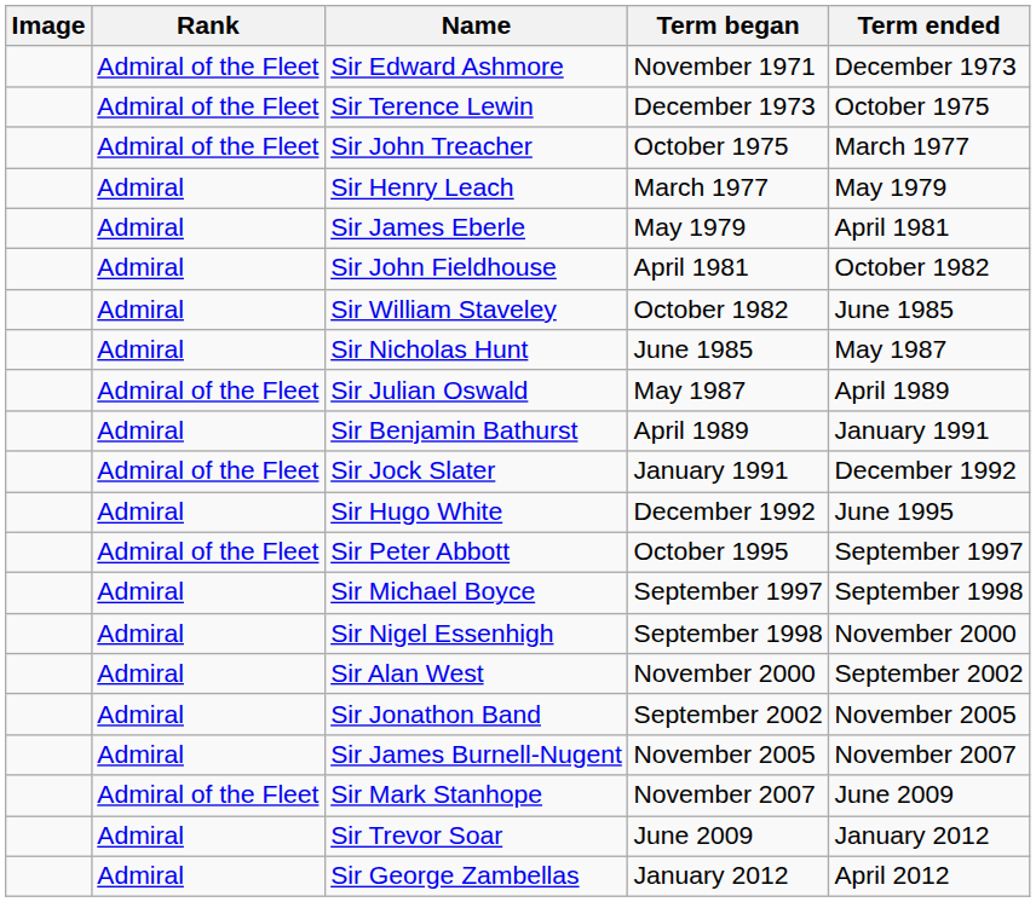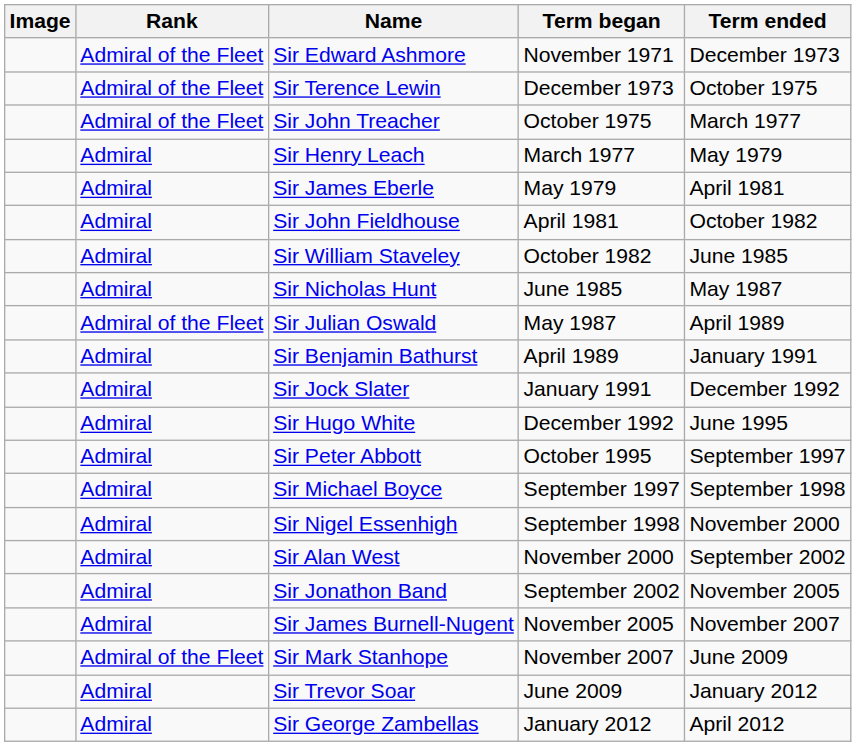 <table class="wikitable">
 <tr>
 <th>Image</th>
 <th>Rank</th>
 <th>Name</th>
 <th>Term began</th>
 <th>Term ended</th>
 </tr>
 <tr>
 <td></td>
 <td><a href='#'>Admiral of the Fleet</a></td>
 <td><a href='#'>Sir Edward Ashmore</a></td>
 <td>November 1971</td>
 <td>December 1973</td>
 </tr>
 <tr>
 <td></td>
 <td><a href='#'>Admiral of the Fleet</a></td>
 <td><a href='#'>Sir Terence Lewin</a></td>
 <td>December 1973</td>
 <td>October 1975</td>
 </tr>
 <tr>
 <td></td>
 <td><a href='#'>Admiral of the Fleet</a></td>
 <td><a href='#'>Sir John Treacher</a></td>
 <td>October 1975</td>
 <td>March 1977</td>
 </tr>
 <tr>
 <td></td>
 <td><a href='#'>Admiral</a></td>
 <td><a href='#'>Sir Henry Leach</a></td>
 <td>March 1977</td>
 <td>May 1979</td>
 </tr>
 <tr>
 <td></td>
 <td><a href='#'>Admiral</a></td>
 <td><a href='#'>Sir James Eberle</a></td>
 <td>May 1979</td>
 <td>April 1981</td>
 </tr>
 <tr>
 <td></td>
 <td><a href='#'>Admiral</a></td>
 <td><a href='#'>Sir John Fieldhouse</a></td>
 <td>April 1981</td>
 <td>October 1982</td>
 </tr>
 <tr>
 <td></td>
 <td><a href='#'>Admiral</a></td>
 <td><a href='#'>Sir William Staveley</a></td>
 <td>October 1982</td>
 <td>June 1985</td>
 </tr>
 <tr>
 <td></td>
 <td><a href='#'>Admiral</a></td>
 <td><a href='#'>Sir Nicholas Hunt</a></td>
 <td>June 1985</td>
 <td>May 1987</td>
 </tr>
 <tr>
 <td></td>
 <td><a href='#'>Admiral of the Fleet</a></td>
 <td><a href='#'>Sir Julian Oswald</a></td>
 <td>May 1987</td>
 <td>April 1989</td>
 </tr>
 <tr>
 <td></td>
 <td><a href='#'>Admiral</a></td>
 <td><a href='#'>Sir Benjamin Bathurst</a></td>
 <td>April 1989</td>
 <td>January 1991</td>
 </tr>
 <tr>
 <td></td>
-<td><a href='#'>Admiral of the Fleet</a></td>
+<td><a href='#'>Admiral</a></td>
 <td><a href='#'>Sir Jock Slater</a></td>
 <td>January 1991</td>
 <td>December 1992</td>
 </tr>
 <tr>
 <td></td>
 <td><a href='#'>Admiral</a></td>
 <td><a href='#'>Sir Hugo White</a></td>
 <td>December 1992</td>
 <td>June 1995</td>
 </tr>
 <tr>
 <td></td>
-<td><a href='#'>Admiral of the Fleet</a></td>
+<td><a href='#'>Admiral</a></td>
 <td><a href='#'>Sir Peter Abbott</a></td>
 <td>October 1995</td>
 <td>September 1997</td>
 </tr>
 <tr>
 <td></td>
 <td><a href='#'>Admiral</a></td>
 <td><a href='#'>Sir Michael Boyce</a></td>
 <td>September 1997</td>
 <td>September 1998</td>
 </tr>
 <tr>
 <td></td>
 <td><a href='#'>Admiral</a></td>
 <td><a href='#'>Sir Nigel Essenhigh</a></td>
 <td>September 1998</td>
 <td>November 2000</td>
 </tr>
 <tr>
 <td></td>
 <td><a href='#'>Admiral</a></td>
 <td><a href='#'>Sir Alan West</a></td>
 <td>November 2000</td>
 <td>September 2002</td>
 </tr>
 <tr>
 <td></td>
 <td><a href='#'>Admiral</a></td>
 <td><a href='#'>Sir Jonathon Band</a></td>
 <td>September 2002</td>
 <td>November 2005</td>
 </tr>
 <tr>
 <td></td>
 <td><a href='#'>Admiral</a></td>
 <td><a href='#'>Sir James Burnell-Nugent</a></td>
 <td>November 2005</td>
 <td>November 2007</td>
 </tr>
 <tr>
 <td></td>
 <td><a href='#'>Admiral of the Fleet</a></td>
 <td><a href='#'>Sir Mark Stanhope</a></td>
 <td>November 2007</td>
 <td>June 2009</td>
 </tr>
 <tr>
 <td></td>
 <td><a href='#'>Admiral</a></td>
 <td><a href='#'>Sir Trevor Soar</a></td>
 <td>June 2009</td>
 <td>January 2012</td>
 </tr>
 <tr>
 <td></td>
 <td><a href='#'>Admiral</a></td>
 <td><a href='#'>Sir George Zambellas</a></td>
 <td>January 2012</td>
 <td>April 2012</td>
 </tr>
 </table>
